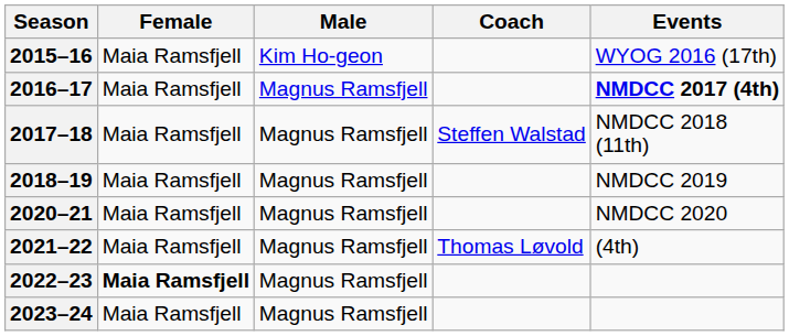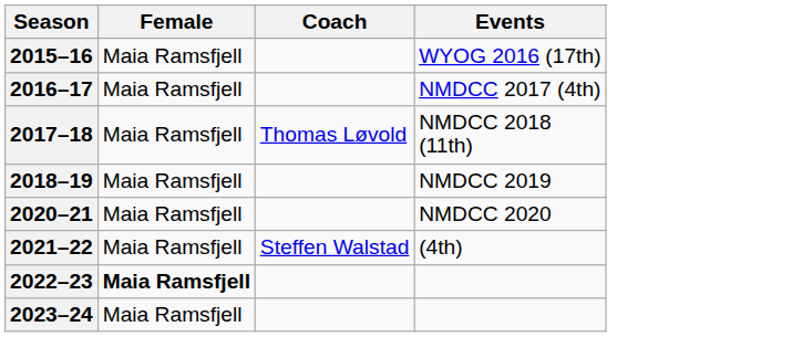 <table class="wikitable">
 <tr>
 <th scope="col">Season</th>
 <th scope="col">Female</th>
-<th scope="col">Male</th>
 <th scope="col">Coach</th>
 <th scope="col">Events</th>
 </tr>
 <tr>
 <th scope="row">2015–16</th>
 <td> Maia Ramsfjell</td>
-<td> <a href='#'>Kim Ho-geon</a></td>
 <td></td>
 <td><a href='#'>WYOG 2016</a> (17th)</td>
 </tr>
 <tr>
 <th scope="row">2016–17</th>
 <td>Maia Ramsfjell</td>
-<td><a href='#'>Magnus Ramsfjell</a></td>
 <td></td>
-<td><strong><a href='#'>NMDCC</a> 2017 (4th)</strong></td>
+<td><a href='#'>NMDCC</a> 2017 (4th)</td>
 </tr>
 <tr>
 <th scope="row">2017–18</th>
 <td>Maia Ramsfjell</td>
-<td>Magnus Ramsfjell</td>
-<td><a href='#'>Steffen Walstad</a></td>
+<td><a href='#'>Thomas Løvold</a></td>
 <td>NMDCC 2018 <br> (11th)</td>
 </tr>
 <tr>
 <th scope="row">2018–19</th>
 <td>Maia Ramsfjell</td>
-<td>Magnus Ramsfjell</td>
 <td></td>
 <td>NMDCC 2019 </td>
 </tr>
 <tr>
 <th scope="row">2020–21</th>
 <td>Maia Ramsfjell</td>
-<td>Magnus Ramsfjell</td>
 <td></td>
 <td>NMDCC 2020 </td>
 </tr>
 <tr>
 <th scope="row">2021–22</th>
 <td>Maia Ramsfjell</td>
-<td>Magnus Ramsfjell</td>
-<td><a href='#'>Thomas Løvold</a></td>
+<td><a href='#'>Steffen Walstad</a></td>
 <td> (4th)</td>
 </tr>
 <tr>
 <th scope="row">2022–23</th>
 <td><strong>Maia Ramsfjell</strong></td>
-<td>Magnus Ramsfjell</td>
 <td></td>
 <td></td>
 </tr>
 <tr>
 <th scope="row">2023–24</th>
 <td>Maia Ramsfjell</td>
-<td>Magnus Ramsfjell</td>
 <td></td>
 <td></td>
 </tr>
 </table>
